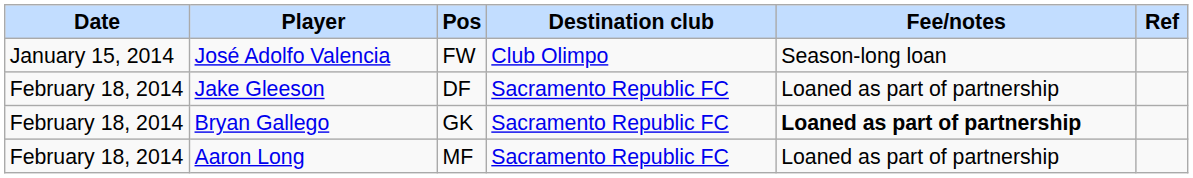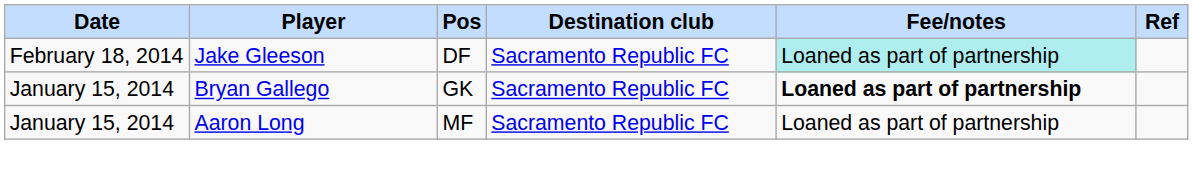 <table class="wikitable" style="text-align:left; font-size:95%;">
 <tr>
 <th style="background:#c2ddff; width:125px;">Date</th>
 <th style="background:#c2ddff; width:170px;">Player</th>
 <th style="background:#c2ddff; width:25px;">Pos</th>
 <th style="background:#c2ddff; width:200px;">Destination club</th>
 <th style="background:#c2ddff; width:250px;">Fee/notes</th>
 <th style="background:#c2ddff; width:30px;">Ref</th>
 </tr>
 <tr>
-<td>January 15, 2014</td>
-<td> <a href='#'>José Adolfo Valencia</a></td>
-<td>FW</td>
-<td><a href='#'>Club Olimpo</a></td>
-<td>Season-long loan</td>
-<td></td>
-</tr>
-<tr>
 <td>February 18, 2014</td>
 <td> <a href='#'>Jake Gleeson</a></td>
 <td>DF</td>
 <td><a href='#'>Sacramento Republic FC</a></td>
-<td>Loaned as part of partnership</td>
+<td style="background: paleturquoise;">Loaned as part of partnership</td>
 <td></td>
 </tr>
 <tr>
-<td>February 18, 2014</td>
+<td>January 15, 2014</td>
 <td> <a href='#'>Bryan Gallego</a></td>
 <td>GK</td>
 <td><a href='#'>Sacramento Republic FC</a></td>
 <td><strong>Loaned as part of partnership</strong></td>
 <td></td>
 </tr>
 <tr>
-<td>February 18, 2014</td>
+<td>January 15, 2014</td>
 <td> <a href='#'>Aaron Long</a></td>
 <td>MF</td>
 <td><a href='#'>Sacramento Republic FC</a></td>
 <td>Loaned as part of partnership</td>
 <td></td>
 </tr>
 </table>
